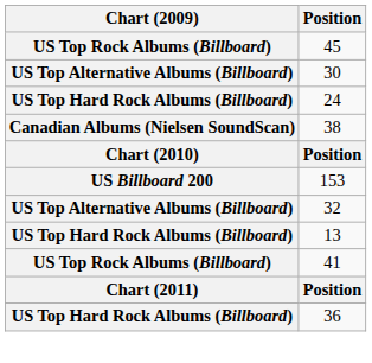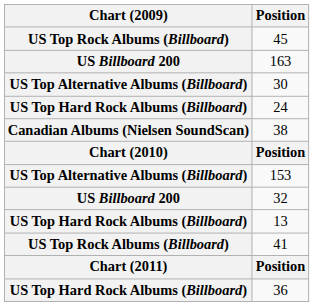 <table class="wikitable sortable plainrowheaders" style="text-align:center">
 <tr>
 <th scope="col">Chart (2009)</th>
 <th scope="col">Position</th>
 </tr>
 <tr>
 <th scope="row">US Top Rock Albums (<em>Billboard</em>)</th>
 <td>45</td>
+</tr>
+<tr>
+<th scope="row">US <em>Billboard</em> 200</th>
+<td>163</td>
 </tr>
 <tr>
 <th scope="row">US Top Alternative Albums (<em>Billboard</em>)</th>
 <td>30</td>
 </tr>
 <tr>
 <th scope="row">US Top Hard Rock Albums (<em>Billboard</em>)</th>
 <td>24</td>
 </tr>
 <tr>
 <th scope="row">Canadian Albums (Nielsen SoundScan)</th>
 <td>38</td>
 </tr>
 <tr>
 <th scope="col">Chart (2010)</th>
 <th scope="col">Position</th>
 </tr>
 <tr>
-<th scope="row">US <em>Billboard</em> 200</th>
+<th scope="row">US Top Alternative Albums (<em>Billboard</em>)</th>
 <td>153</td>
 </tr>
 <tr>
-<th scope="row">US Top Alternative Albums (<em>Billboard</em>)</th>
+<th scope="row">US <em>Billboard</em> 200</th>
 <td>32</td>
 </tr>
 <tr>
 <th scope="row">US Top Hard Rock Albums (<em>Billboard</em>)</th>
 <td>13</td>
 </tr>
 <tr>
 <th scope="row">US Top Rock Albums (<em>Billboard</em>)</th>
 <td>41</td>
 </tr>
 <tr>
 <th scope="col">Chart (2011)</th>
 <th scope="col">Position</th>
 </tr>
 <tr>
 <th scope="row">US Top Hard Rock Albums (<em>Billboard</em>)</th>
 <td>36</td>
 </tr>
 </table>
